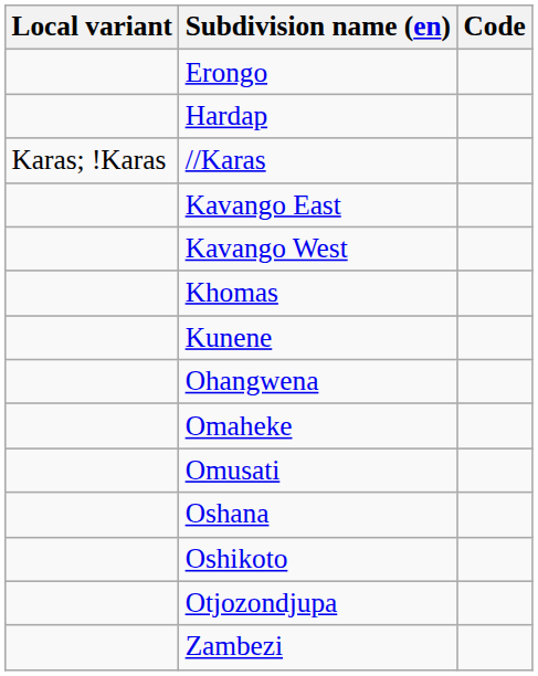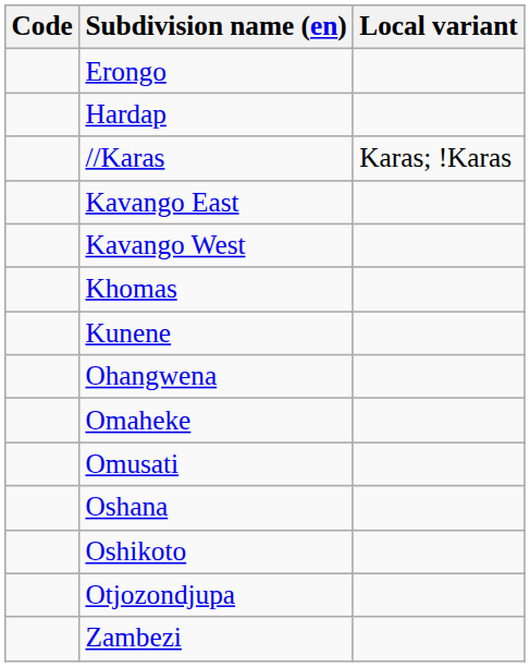 <table class="wikitable sortable">
 <tr>
+<th>Code</th>
+<th>Subdivision name (<a href='#'>en</a>)</th>
 <th>Local variant</th>
-<th>Subdivision name (<a href='#'>en</a>)</th>
-<th>Code</th>
 </tr>
 <tr>
 <td></td>
 <td><a href='#'>Erongo</a></td>
 <td></td>
 </tr>
 <tr>
 <td></td>
 <td><a href='#'>Hardap</a></td>
 <td></td>
 </tr>
 <tr>
+<td></td>
+<td data-sort-value="Karas"><a href='#'>//Karas</a></td>
 <td>Karas; !Karas</td>
-<td data-sort-value="Karas"><a href='#'>//Karas</a></td>
-<td></td>
 </tr>
 <tr>
 <td></td>
 <td><a href='#'>Kavango East</a></td>
 <td></td>
 </tr>
 <tr>
 <td></td>
 <td><a href='#'>Kavango West</a></td>
 <td></td>
 </tr>
 <tr>
 <td></td>
 <td><a href='#'>Khomas</a></td>
 <td></td>
 </tr>
 <tr>
 <td></td>
 <td><a href='#'>Kunene</a></td>
 <td></td>
 </tr>
 <tr>
 <td></td>
 <td><a href='#'>Ohangwena</a></td>
 <td></td>
 </tr>
 <tr>
 <td></td>
 <td><a href='#'>Omaheke</a></td>
 <td></td>
 </tr>
 <tr>
 <td></td>
 <td><a href='#'>Omusati</a></td>
 <td></td>
 </tr>
 <tr>
 <td></td>
 <td><a href='#'>Oshana</a></td>
 <td></td>
 </tr>
 <tr>
 <td></td>
 <td><a href='#'>Oshikoto</a></td>
 <td></td>
 </tr>
 <tr>
 <td></td>
 <td><a href='#'>Otjozondjupa</a></td>
 <td></td>
 </tr>
 <tr>
 <td></td>
 <td><a href='#'>Zambezi</a></td>
 <td></td>
 </tr>
 </table>
